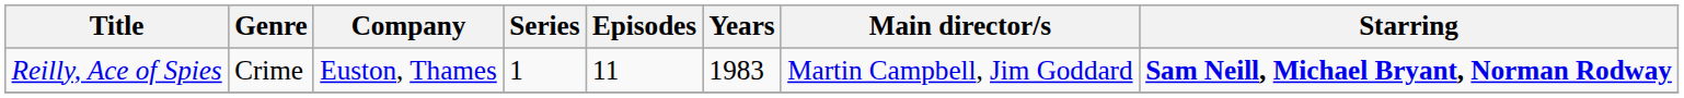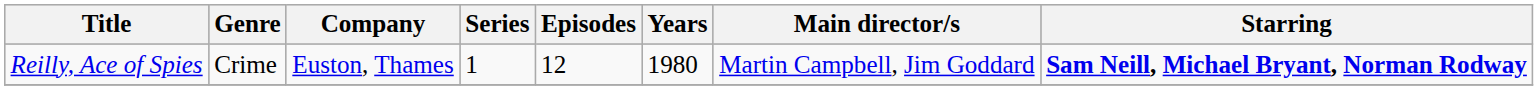 <table class="wikitable unsortable">
 <tr>
 <th>Title</th>
 <th>Genre</th>
 <th>Company</th>
 <th>Series</th>
 <th>Episodes</th>
 <th>Years</th>
 <th>Main director/s</th>
 <th>Starring</th>
 </tr>
 <tr>
 <td><em><a href='#'>Reilly, Ace of Spies</a></em></td>
 <td>Crime</td>
 <td><a href='#'>Euston</a>, <a href='#'>Thames</a></td>
 <td>1</td>
-<td>11</td>
-<td>1983</td>
+<td>12</td>
+<td>1980</td>
 <td><a href='#'>Martin Campbell</a>, <a href='#'>Jim Goddard</a></td>
 <td><strong><a href='#'>Sam Neill</a>, <a href='#'>Michael Bryant</a>, <a href='#'>Norman Rodway</a></strong></td>
 </tr>
 <tr>
 </tr>
 </table>
